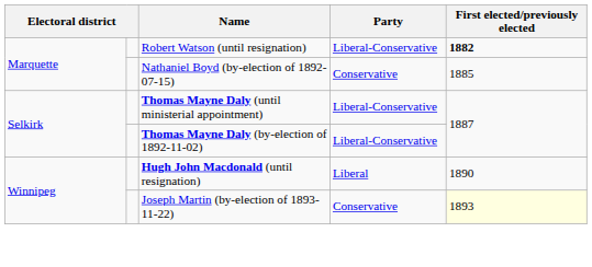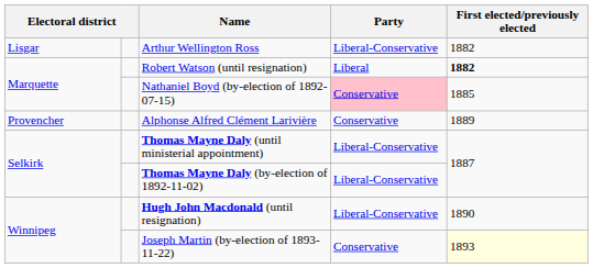 <table class="wikitable" style="width:60%;">
 <tr>
 <th colspan="2" style="width:23%;">Electoral district</th>
 <th>Name</th>
 <th width=20%>Party</th>
 <th>First elected/previously elected</th>
 </tr>
 <tr>
+<td width=20%><a href='#'>Lisgar</a></td>
+<td></td>
+<td><a href='#'>Arthur Wellington Ross</a></td>
+<td><a href='#'>Liberal-Conservative</a></td>
+<td>1882</td>
+</tr>
+<tr>
 <td rowspan=2><a href='#'>Marquette</a></td>
 <td></td>
 <td><a href='#'>Robert Watson</a> (until resignation)</td>
-<td><a href='#'>Liberal-Conservative</a></td>
+<td><a href='#'>Liberal</a></td>
 <td><strong>1882</strong></td>
 </tr>
 <tr>
 <td></td>
 <td><a href='#'>Nathaniel Boyd</a> (by-election of 1892-07-15)</td>
+<td style="background: pink;"><a href='#'>Conservative</a></td>
+<td>1885</td>
+</tr>
+<tr>
+<td><a href='#'>Provencher</a></td>
+<td></td>
+<td><a href='#'>Alphonse Alfred Clément Larivière</a></td>
 <td><a href='#'>Conservative</a></td>
-<td>1885</td>
+<td>1889</td>
 </tr>
 <tr>
 <td rowspan=2><a href='#'>Selkirk</a></td>
 <td></td>
 <td><strong><a href='#'>Thomas Mayne Daly</a></strong> (until ministerial appointment)</td>
 <td><a href='#'>Liberal-Conservative</a></td>
 <td rowspan=2>1887</td>
 </tr>
 <tr>
 <td></td>
 <td><strong><a href='#'>Thomas Mayne Daly</a></strong> (by-election of 1892-11-02)</td>
 <td><a href='#'>Liberal-Conservative</a></td>
 </tr>
 <tr>
 <td rowspan=2><a href='#'>Winnipeg</a></td>
 <td></td>
 <td><strong><a href='#'>Hugh John Macdonald</a></strong> (until resignation)</td>
-<td><a href='#'>Liberal</a></td>
+<td><a href='#'>Liberal-Conservative</a></td>
 <td>1890</td>
 </tr>
 <tr>
 <td></td>
 <td><a href='#'>Joseph Martin</a> (by-election of 1893-11-22)</td>
 <td><a href='#'>Conservative</a></td>
 <td style="background: lightyellow;">1893</td>
 </tr>
 </table>
